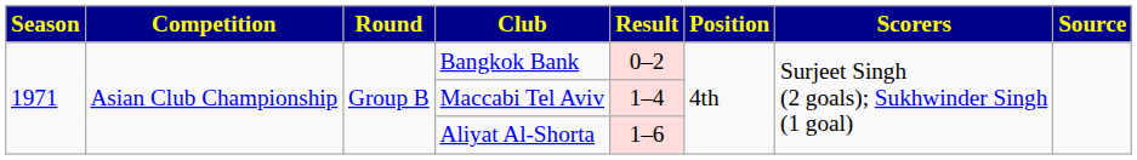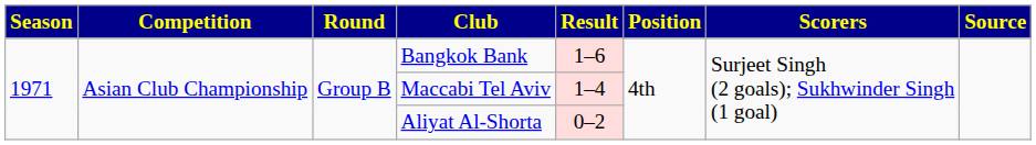 <table class="wikitable">
 <tr>
 <th style="color:yellow; background:#00008B;">Season</th>
 <th style="color:yellow; background:#00008B;">Competition</th>
 <th style="color:yellow; background:#00008B;">Round</th>
 <th style="color:yellow; background:#00008B;">Club</th>
 <th style="color:yellow; background:#00008B;">Result</th>
 <th style="color:yellow; background:#00008B;">Position</th>
 <th style="color:yellow; background:#00008B;">Scorers</th>
 <th style="color:yellow; background:#00008B;">Source</th>
 </tr>
 <tr>
 <td rowspan="3"><a href='#'>1971</a></td>
 <td rowspan="3"><a href='#'>Asian Club Championship</a></td>
 <td rowspan="3"><a href='#'>Group B</a></td>
 <td> <a href='#'>Bangkok Bank</a></td>
-<td bgcolor="#ffdddd" style="text-align:center;">0–2</td>
+<td bgcolor="#ffdddd" style="text-align:center;">1–6</td>
 <td rowspan="3">4th</td>
 <td rowspan="3">Surjeet Singh<br>(2 goals); <a href='#'>Sukhwinder Singh</a><br>(1 goal)</td>
 <td rowspan="3"></td>
 </tr>
 <tr>
 <td> <a href='#'>Maccabi Tel Aviv</a></td>
 <td bgcolor="#ffdddd" style="text-align:center;">1–4</td>
 </tr>
 <tr>
 <td> <a href='#'>Aliyat Al-Shorta</a></td>
-<td bgcolor="#ffdddd" style="text-align:center;">1–6</td>
+<td bgcolor="#ffdddd" style="text-align:center;">0–2</td>
 </tr>
 </table>
